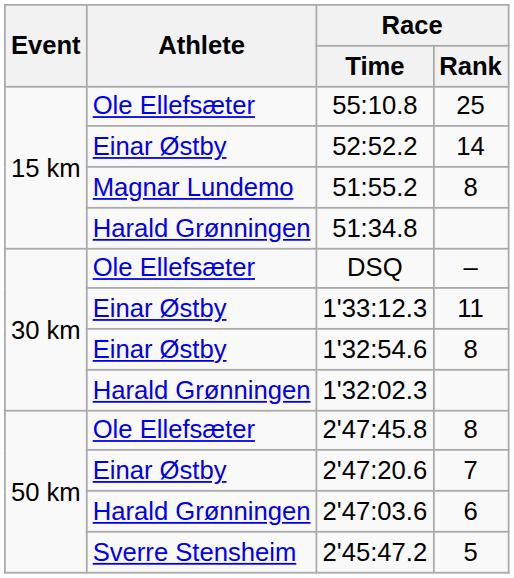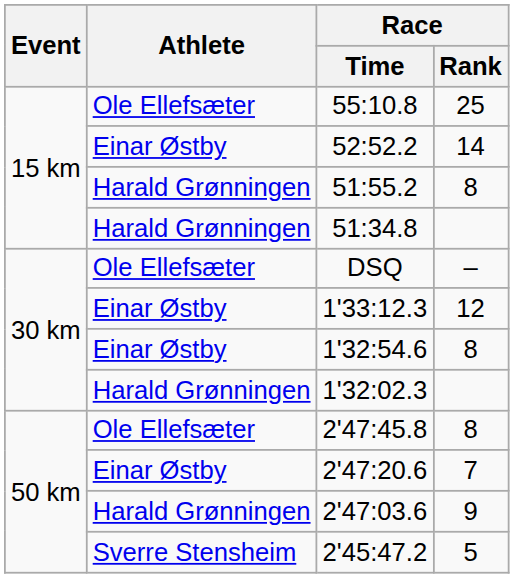 <table class="wikitable" border="1" style="font-size:90%">
 <tr>
 <th rowspan=2>Event</th>
 <th rowspan=2>Athlete</th>
 <th colspan=2>Race</th>
 </tr>
 <tr>
 <th>Time</th>
 <th>Rank</th>
 </tr>
 <tr>
 <td rowspan=4>15 km</td>
 <td><a href='#'>Ole Ellefsæter</a></td>
 <td align=center>55:10.8</td>
 <td align=center>25</td>
 </tr>
 <tr>
 <td><a href='#'>Einar Østby</a></td>
 <td align=center>52:52.2</td>
 <td align=center>14</td>
 </tr>
 <tr>
-<td><a href='#'>Magnar Lundemo</a></td>
+<td><a href='#'>Harald Grønningen</a></td>
 <td align=center>51:55.2</td>
 <td align=center>8</td>
 </tr>
 <tr>
 <td><a href='#'>Harald Grønningen</a></td>
 <td align=center>51:34.8</td>
 <td align=center></td>
 </tr>
 <tr>
 <td rowspan=4>30 km</td>
 <td><a href='#'>Ole Ellefsæter</a></td>
 <td align=center>DSQ</td>
 <td align=center>–</td>
 </tr>
 <tr>
 <td><a href='#'>Einar Østby</a></td>
 <td align=center>1'33:12.3</td>
-<td align=center>11</td>
+<td align=center>12</td>
 </tr>
 <tr>
 <td><a href='#'>Einar Østby</a></td>
 <td align=center>1'32:54.6</td>
 <td align=center>8</td>
 </tr>
 <tr>
 <td><a href='#'>Harald Grønningen</a></td>
 <td align=center>1'32:02.3</td>
 <td align=center></td>
 </tr>
 <tr>
 <td rowspan=4>50 km</td>
 <td><a href='#'>Ole Ellefsæter</a></td>
 <td align=center>2'47:45.8</td>
 <td align=center>8</td>
 </tr>
 <tr>
 <td><a href='#'>Einar Østby</a></td>
 <td align=center>2'47:20.6</td>
 <td align=center>7</td>
 </tr>
 <tr>
 <td><a href='#'>Harald Grønningen</a></td>
 <td align=center>2'47:03.6</td>
-<td align=center>6</td>
+<td align=center>9</td>
 </tr>
 <tr>
 <td><a href='#'>Sverre Stensheim</a></td>
 <td align=center>2'45:47.2</td>
 <td align=center>5</td>
 </tr>
 </table>
